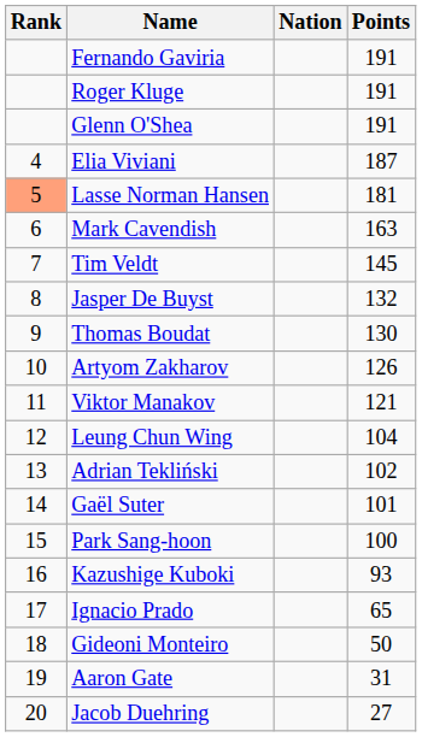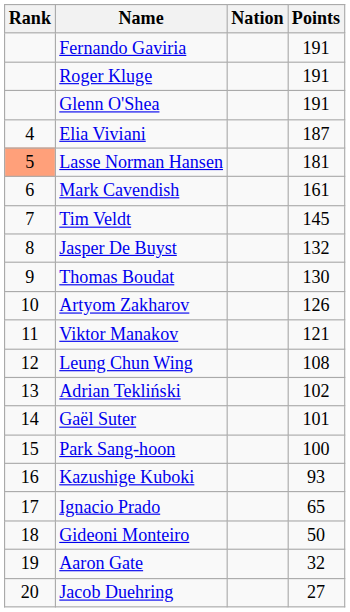 <table class="wikitable sortable" style="text-align:center">
 <tr>
 <th>Rank</th>
 <th>Name</th>
 <th>Nation</th>
 <th>Points</th>
 </tr>
 <tr>
 <td></td>
 <td align=left><a href='#'>Fernando Gaviria</a></td>
 <td align=left></td>
 <td>191</td>
 </tr>
 <tr>
 <td></td>
 <td align=left><a href='#'>Roger Kluge</a></td>
 <td align=left></td>
 <td>191</td>
 </tr>
 <tr>
 <td></td>
 <td align=left><a href='#'>Glenn O'Shea</a></td>
 <td align=left></td>
 <td>191</td>
 </tr>
 <tr>
 <td>4</td>
 <td align=left><a href='#'>Elia Viviani</a></td>
 <td align=left></td>
 <td>187</td>
 </tr>
 <tr>
 <td style="background: lightsalmon;">5</td>
 <td align=left><a href='#'>Lasse Norman Hansen</a></td>
 <td align=left></td>
 <td>181</td>
 </tr>
 <tr>
 <td>6</td>
 <td align=left><a href='#'>Mark Cavendish</a></td>
 <td align=left></td>
-<td>163</td>
+<td>161</td>
 </tr>
 <tr>
 <td>7</td>
 <td align=left><a href='#'>Tim Veldt</a></td>
 <td align=left></td>
 <td>145</td>
 </tr>
 <tr>
 <td>8</td>
 <td align=left><a href='#'>Jasper De Buyst</a></td>
 <td align=left></td>
 <td>132</td>
 </tr>
 <tr>
 <td>9</td>
 <td align=left><a href='#'>Thomas Boudat</a></td>
 <td align=left></td>
 <td>130</td>
 </tr>
 <tr>
 <td>10</td>
 <td align=left><a href='#'>Artyom Zakharov</a></td>
 <td align=left></td>
 <td>126</td>
 </tr>
 <tr>
 <td>11</td>
 <td align=left><a href='#'>Viktor Manakov</a></td>
 <td align=left></td>
 <td>121</td>
 </tr>
 <tr>
 <td>12</td>
 <td align=left><a href='#'>Leung Chun Wing</a></td>
 <td align=left></td>
-<td>104</td>
+<td>108</td>
 </tr>
 <tr>
 <td>13</td>
 <td align=left><a href='#'>Adrian Tekliński</a></td>
 <td align=left></td>
 <td>102</td>
 </tr>
 <tr>
 <td>14</td>
 <td align=left><a href='#'>Gaël Suter</a></td>
 <td align=left></td>
 <td>101</td>
 </tr>
 <tr>
 <td>15</td>
 <td align=left><a href='#'>Park Sang-hoon</a></td>
 <td align=left></td>
 <td>100</td>
 </tr>
 <tr>
 <td>16</td>
 <td align=left><a href='#'>Kazushige Kuboki</a></td>
 <td align=left></td>
 <td>93</td>
 </tr>
 <tr>
 <td>17</td>
 <td align=left><a href='#'>Ignacio Prado</a></td>
 <td align=left></td>
 <td>65</td>
 </tr>
 <tr>
 <td>18</td>
 <td align=left><a href='#'>Gideoni Monteiro</a></td>
 <td align=left></td>
 <td>50</td>
 </tr>
 <tr>
 <td>19</td>
 <td align=left><a href='#'>Aaron Gate</a></td>
 <td align=left></td>
-<td>31</td>
+<td>32</td>
 </tr>
 <tr>
 <td>20</td>
 <td align=left><a href='#'>Jacob Duehring</a></td>
 <td align=left></td>
 <td>27</td>
 </tr>
 </table>
